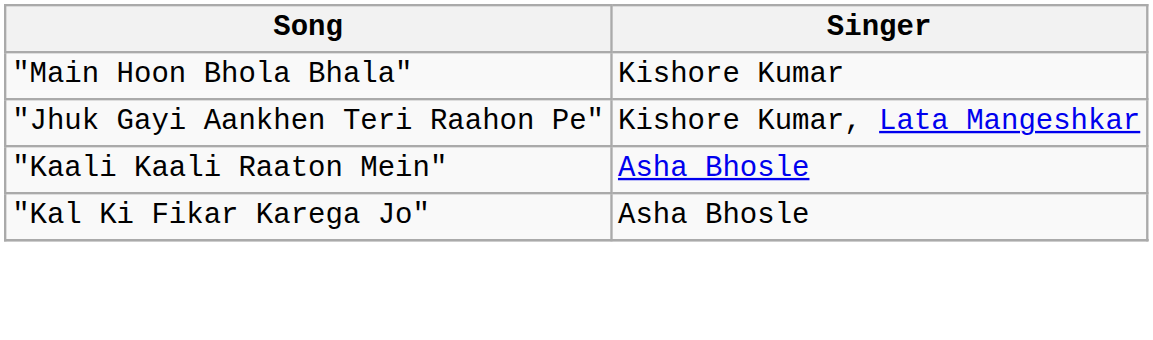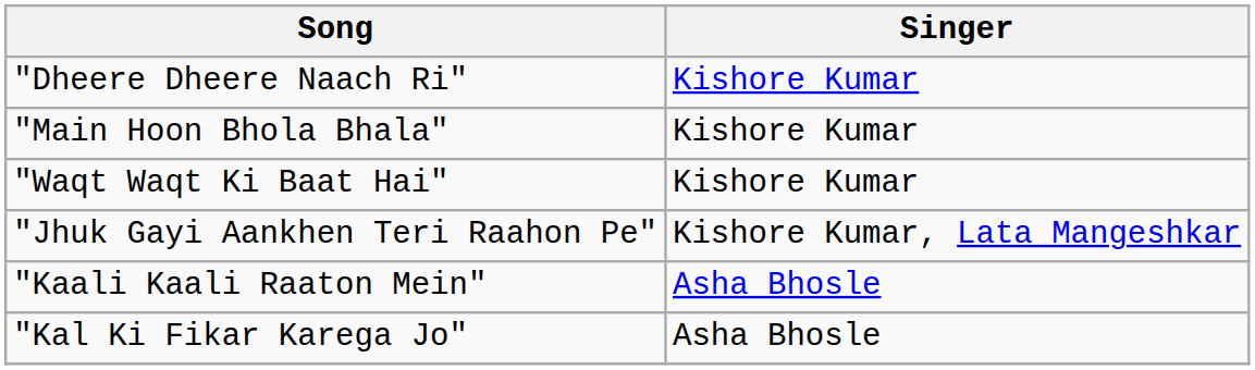 <table class="wikitable" style="font-size:95%;">
 <tr>
 <th>Song</th>
 <th>Singer</th>
 </tr>
 <tr>
+<td>"Dheere Dheere Naach Ri"</td>
+<td><a href='#'>Kishore Kumar</a></td>
+</tr>
+<tr>
 <td>"Main Hoon Bhola Bhala"</td>
+<td>Kishore Kumar</td>
+</tr>
+<tr>
+<td>"Waqt Waqt Ki Baat Hai"</td>
 <td>Kishore Kumar</td>
 </tr>
 <tr>
 <td>"Jhuk Gayi Aankhen Teri Raahon Pe"</td>
 <td>Kishore Kumar, <a href='#'>Lata Mangeshkar</a></td>
 </tr>
 <tr>
 <td>"Kaali Kaali Raaton Mein"</td>
 <td><a href='#'>Asha Bhosle</a></td>
 </tr>
 <tr>
 <td>"Kal Ki Fikar Karega Jo"</td>
 <td>Asha Bhosle</td>
 </tr>
 <tr>
 </tr>
 </table>
